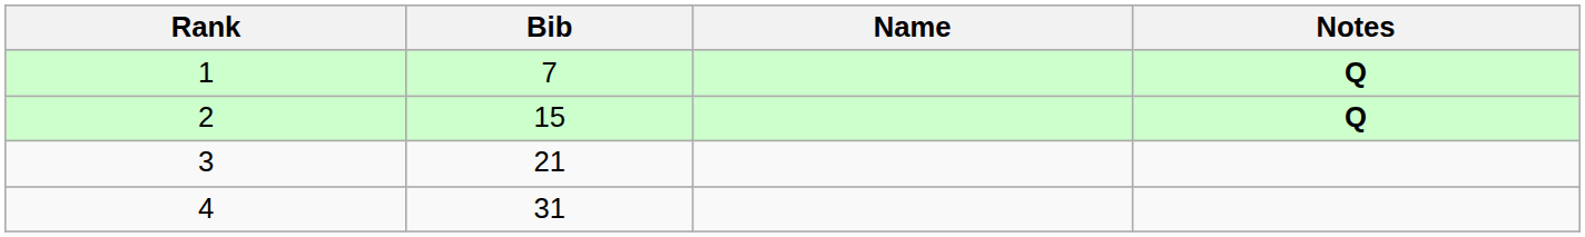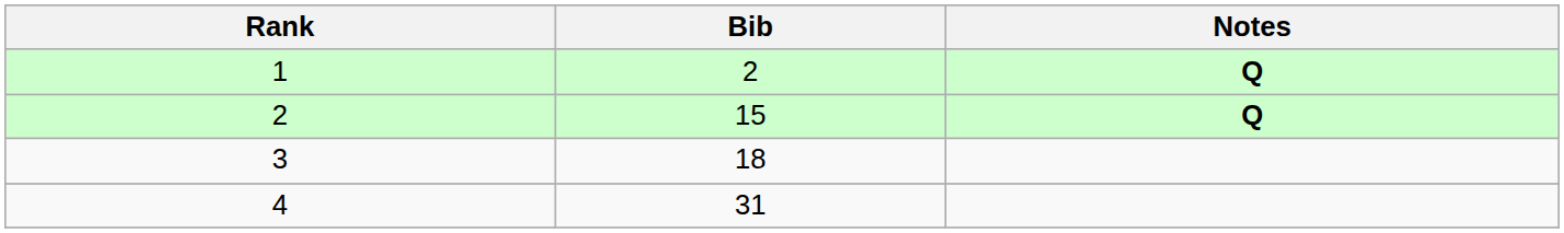 <table class="wikitable" style="text-align:center;" width=70%>
 <tr>
 <th>Rank</th>
 <th>Bib</th>
-<th>Name</th>
 <th>Notes</th>
 </tr>
 <tr bgcolor="#ccffcc">
 <td>1</td>
-<td>7</td>
-<td align=left></td>
+<td>2</td>
 <td><strong>Q</strong></td>
 </tr>
 <tr bgcolor="#ccffcc">
 <td>2</td>
 <td>15</td>
-<td align=left></td>
 <td><strong>Q</strong></td>
 </tr>
 <tr>
 <td>3</td>
-<td>21</td>
-<td align=left></td>
+<td>18</td>
 <td></td>
 </tr>
 <tr>
 <td>4</td>
 <td>31</td>
-<td align=left></td>
 <td></td>
 </tr>
 </table>
